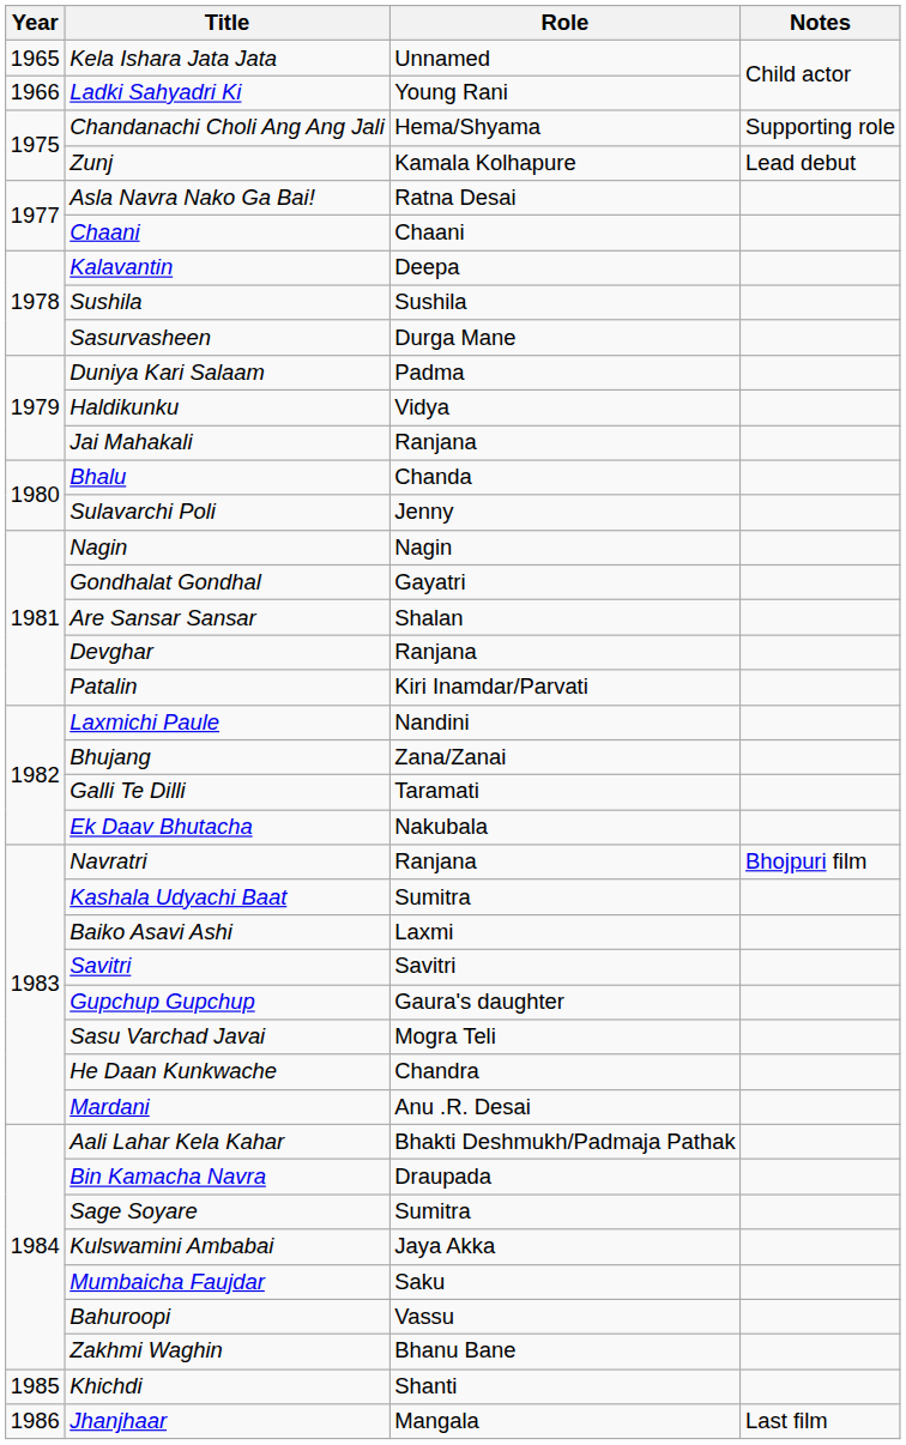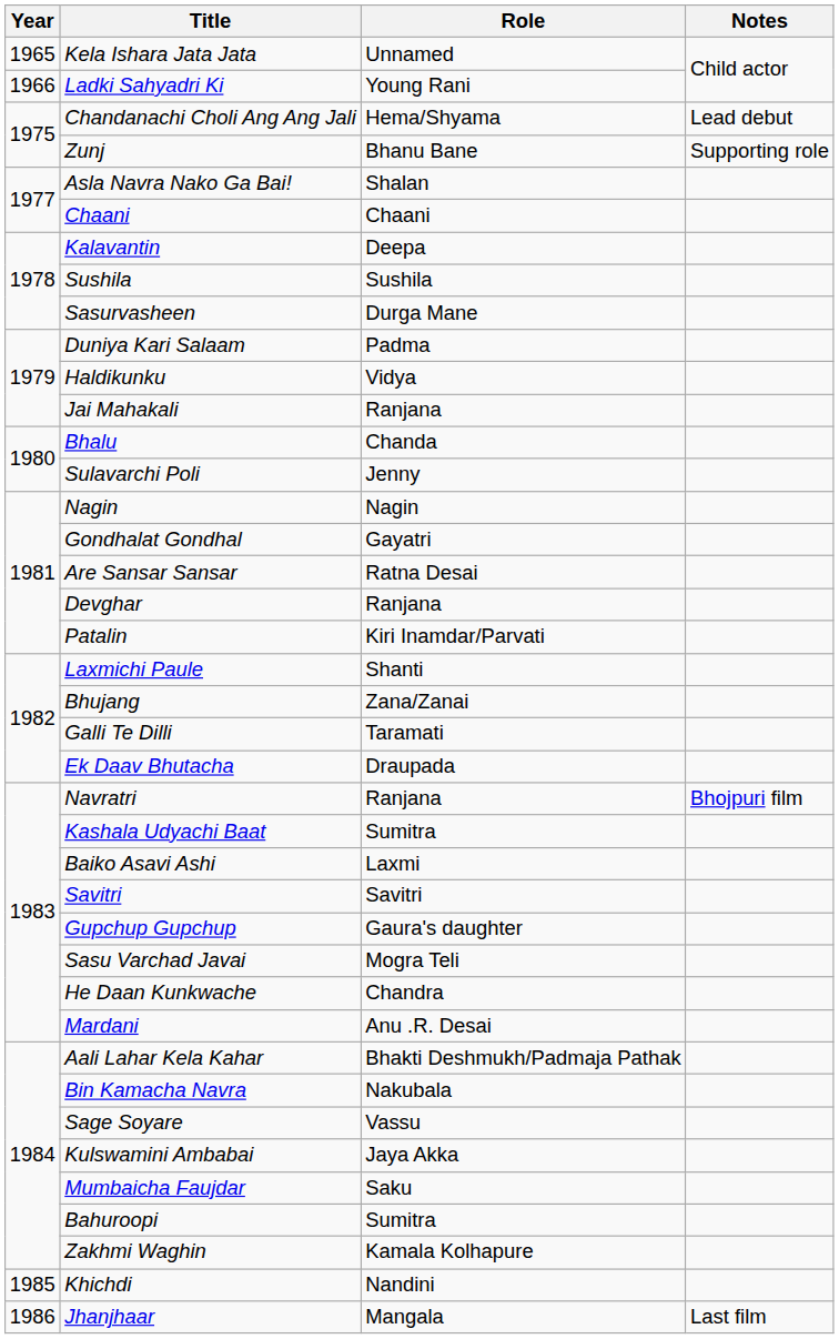 <table class="wikitable">
 <tr>
 <th>Year</th>
 <th>Title</th>
 <th>Role</th>
 <th>Notes</th>
 </tr>
 <tr>
 <td>1965</td>
 <td><em>Kela Ishara Jata Jata</em></td>
 <td>Unnamed</td>
 <td rowspan="2">Child actor</td>
 </tr>
 <tr>
 <td>1966</td>
 <td><em><a href='#'>Ladki Sahyadri Ki</a></em></td>
 <td>Young Rani</td>
 </tr>
 <tr>
 <td rowspan="2">1975</td>
 <td><em>Chandanachi Choli Ang Ang Jali</em></td>
 <td>Hema/Shyama</td>
-<td>Supporting role</td>
+<td>Lead debut</td>
 </tr>
 <tr>
 <td><em>Zunj</em></td>
-<td>Kamala Kolhapure</td>
-<td>Lead debut</td>
+<td>Bhanu Bane</td>
+<td>Supporting role</td>
 </tr>
 <tr>
 <td rowspan="2">1977</td>
 <td><em>Asla Navra Nako Ga Bai!</em></td>
-<td>Ratna Desai</td>
+<td>Shalan</td>
 <td></td>
 </tr>
 <tr>
 <td><em><a href='#'>Chaani</a></em></td>
 <td>Chaani</td>
 <td></td>
 </tr>
 <tr>
 <td rowspan="3">1978</td>
 <td><em><a href='#'>Kalavantin</a></em></td>
 <td>Deepa</td>
 <td></td>
 </tr>
 <tr>
 <td><em>Sushila</em></td>
 <td>Sushila</td>
 <td></td>
 </tr>
 <tr>
 <td><em>Sasurvasheen</em></td>
 <td>Durga Mane</td>
 <td></td>
 </tr>
 <tr>
 <td rowspan="3">1979</td>
 <td><em>Duniya Kari Salaam</em></td>
 <td>Padma</td>
 <td></td>
 </tr>
 <tr>
 <td><em>Haldikunku</em></td>
 <td>Vidya</td>
 <td></td>
 </tr>
 <tr>
 <td><em>Jai Mahakali</em></td>
 <td>Ranjana</td>
 <td></td>
 </tr>
 <tr>
 <td rowspan="2">1980</td>
 <td><em><a href='#'>Bhalu</a></em></td>
 <td>Chanda</td>
 <td></td>
 </tr>
 <tr>
 <td><em>Sulavarchi Poli</em></td>
 <td>Jenny</td>
 <td></td>
 </tr>
 <tr>
 <td rowspan="5">1981</td>
 <td><em>Nagin</em></td>
 <td>Nagin</td>
 <td></td>
 </tr>
 <tr>
 <td><em>Gondhalat Gondhal</em></td>
 <td>Gayatri</td>
 <td></td>
 </tr>
 <tr>
 <td><em>Are Sansar Sansar</em></td>
-<td>Shalan</td>
+<td>Ratna Desai</td>
 <td></td>
 </tr>
 <tr>
 <td><em>Devghar</em></td>
 <td>Ranjana</td>
 <td></td>
 </tr>
 <tr>
 <td><em>Patalin</em></td>
 <td>Kiri Inamdar/Parvati</td>
 <td></td>
 </tr>
 <tr>
 <td rowspan="4">1982</td>
 <td><em><a href='#'>Laxmichi Paule</a></em></td>
-<td>Nandini</td>
+<td>Shanti</td>
 <td></td>
 </tr>
 <tr>
 <td><em>Bhujang</em></td>
 <td>Zana/Zanai</td>
 <td></td>
 </tr>
 <tr>
 <td><em>Galli Te Dilli</em></td>
 <td>Taramati</td>
 <td></td>
 </tr>
 <tr>
 <td><em><a href='#'>Ek Daav Bhutacha</a></em></td>
-<td>Nakubala</td>
+<td>Draupada</td>
 <td></td>
 </tr>
 <tr>
 <td rowspan="8">1983</td>
 <td><em>Navratri</em></td>
 <td>Ranjana</td>
 <td><a href='#'>Bhojpuri</a> film</td>
 </tr>
 <tr>
 <td><em><a href='#'>Kashala Udyachi Baat</a></em></td>
 <td>Sumitra</td>
 <td></td>
 </tr>
 <tr>
 <td><em>Baiko Asavi Ashi</em></td>
 <td>Laxmi</td>
 <td></td>
 </tr>
 <tr>
 <td><em><a href='#'>Savitri</a></em></td>
 <td>Savitri</td>
 <td></td>
 </tr>
 <tr>
 <td><em><a href='#'>Gupchup Gupchup</a></em></td>
 <td>Gaura's daughter</td>
 <td></td>
 </tr>
 <tr>
 <td><em>Sasu Varchad Javai</em></td>
 <td>Mogra Teli</td>
 <td></td>
 </tr>
 <tr>
 <td><em>He Daan Kunkwache</em></td>
 <td>Chandra</td>
 <td></td>
 </tr>
 <tr>
 <td><em><a href='#'>Mardani</a></em></td>
 <td>Anu .R. Desai</td>
 <td></td>
 </tr>
 <tr>
 <td rowspan="7">1984</td>
 <td><em>Aali Lahar Kela Kahar</em></td>
 <td>Bhakti Deshmukh/Padmaja Pathak</td>
 <td></td>
 </tr>
 <tr>
 <td><em><a href='#'>Bin Kamacha Navra</a></em></td>
-<td>Draupada</td>
+<td>Nakubala</td>
 <td></td>
 </tr>
 <tr>
 <td><em>Sage Soyare</em></td>
-<td>Sumitra</td>
+<td>Vassu</td>
 <td></td>
 </tr>
 <tr>
 <td><em>Kulswamini Ambabai</em></td>
 <td>Jaya Akka</td>
 <td></td>
 </tr>
 <tr>
 <td><em><a href='#'>Mumbaicha Faujdar</a></em></td>
 <td>Saku</td>
 <td></td>
 </tr>
 <tr>
 <td><em>Bahuroopi</em></td>
-<td>Vassu</td>
+<td>Sumitra</td>
 <td></td>
 </tr>
 <tr>
 <td><em>Zakhmi Waghin</em></td>
-<td>Bhanu Bane</td>
+<td>Kamala Kolhapure</td>
 <td></td>
 </tr>
 <tr>
 <td>1985</td>
 <td><em>Khichdi</em></td>
-<td>Shanti</td>
+<td>Nandini</td>
 <td></td>
 </tr>
 <tr>
 <td>1986</td>
 <td><em><a href='#'>Jhanjhaar</a></em></td>
 <td>Mangala</td>
 <td>Last film</td>
 </tr>
 </table>
